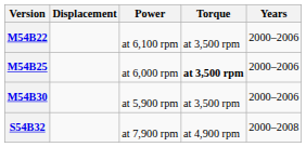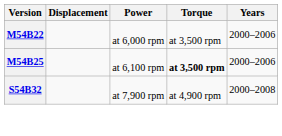 <table class="wikitable sortable">
 <tr>
 <th>Version</th>
 <th>Displacement</th>
 <th>Power</th>
 <th>Torque</th>
 <th>Years</th>
 </tr>
 <tr>
 <th><a href='#'>M54B22</a></th>
 <td></td>
-<td> <br> at 6,100 rpm</td>
+<td> <br> at 6,000 rpm</td>
 <td> <br> at 3,500 rpm</td>
 <td>2000–2006</td>
 </tr>
 <tr>
 <th><a href='#'>M54B25</a></th>
 <td></td>
-<td> <br> at 6,000 rpm</td>
+<td> <br> at 6,100 rpm</td>
 <td><strong> <br> at 3,500 rpm</strong></td>
-<td>2000–2006</td>
-</tr>
-<tr>
-<th><a href='#'>M54B30</a></th>
-<td></td>
-<td> <br> at 5,900 rpm</td>
-<td> <br> at 3,500 rpm</td>
 <td>2000–2006</td>
 </tr>
 <tr>
 <th><a href='#'>S54B32</a></th>
 <td></td>
 <td> <br> at 7,900 rpm</td>
 <td> <br> at 4,900 rpm</td>
 <td>2000–2008</td>
 </tr>
 </table>
